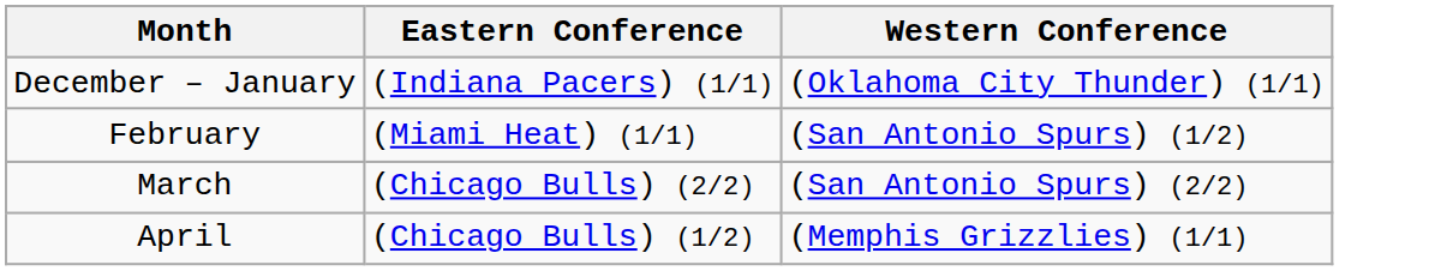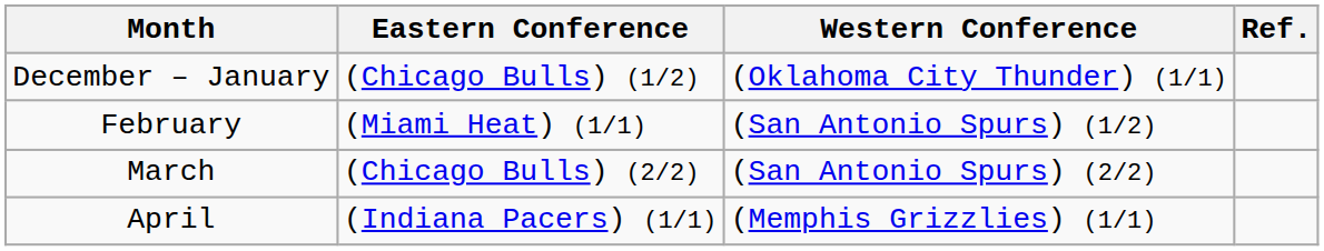 <table class="wikitable sortable" border="1">
 <tr>
 <th>Month</th>
 <th>Eastern Conference</th>
 <th>Western Conference</th>
+<th class=unsortable>Ref.</th>
 </tr>
 <tr>
 <td align=center>December – January</td>
-<td> (<a href='#'>Indiana Pacers</a>) <small>(1/1)</small></td>
+<td> (<a href='#'>Chicago Bulls</a>) <small>(1/2)</small></td>
 <td> (<a href='#'>Oklahoma City Thunder</a>) <small>(1/1)</small></td>
+<td align=center></td>
 </tr>
 <tr>
 <td align=center>February</td>
 <td> (<a href='#'>Miami Heat</a>) <small>(1/1)</small></td>
 <td> (<a href='#'>San Antonio Spurs</a>) <small>(1/2)</small></td>
+<td align=center></td>
 </tr>
 <tr>
 <td align=center>March</td>
 <td> (<a href='#'>Chicago Bulls</a>) <small>(2/2)</small></td>
 <td> (<a href='#'>San Antonio Spurs</a>) <small>(2/2)</small></td>
+<td align=center></td>
 </tr>
 <tr>
 <td align=center>April</td>
-<td> (<a href='#'>Chicago Bulls</a>) <small>(1/2)</small></td>
+<td> (<a href='#'>Indiana Pacers</a>) <small>(1/1)</small></td>
 <td> (<a href='#'>Memphis Grizzlies</a>) <small>(1/1)</small></td>
+<td align=center></td>
 </tr>
 </table>
